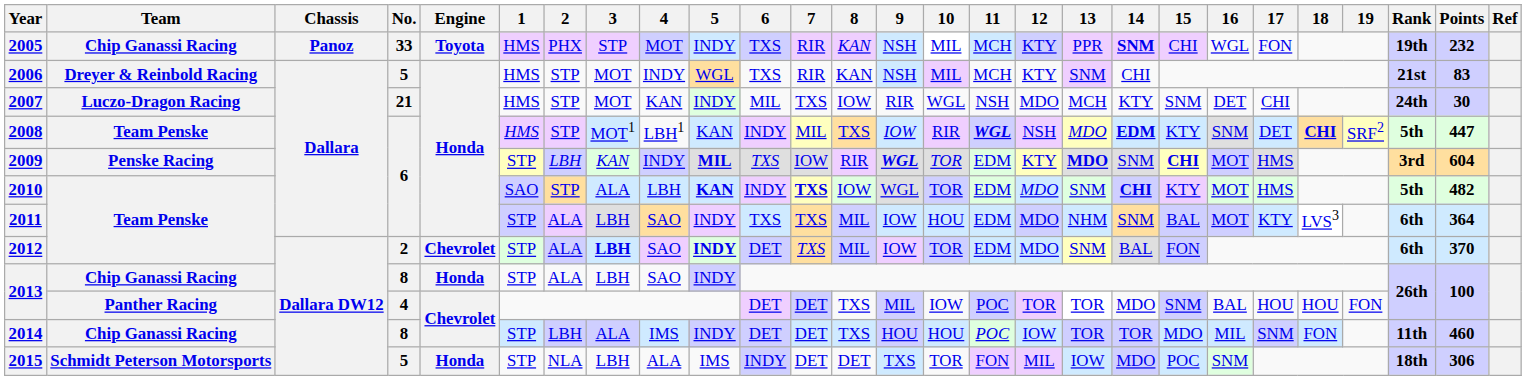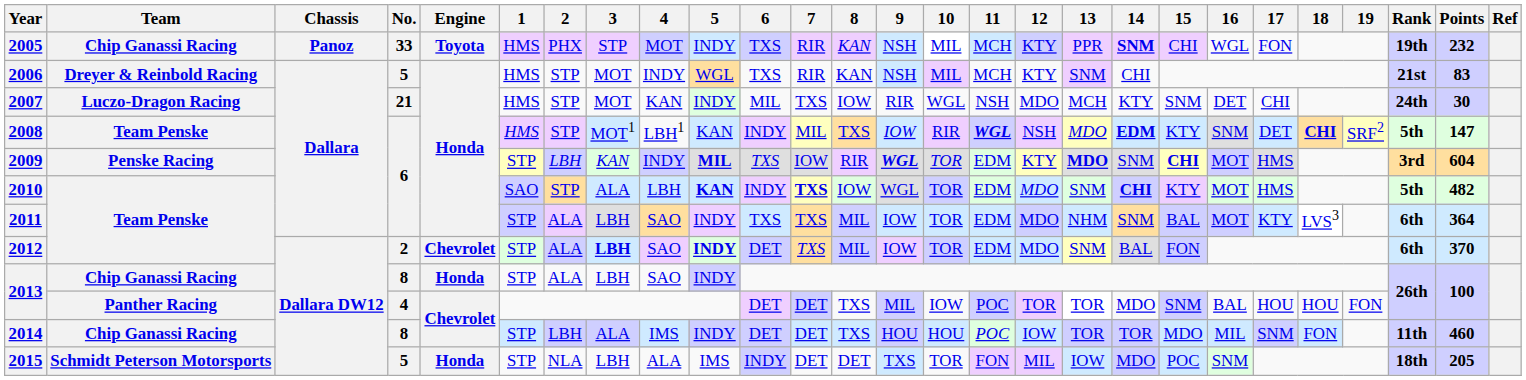 <table class="wikitable" style="text-align:center; font-size:85%">
 <tr>
 <th>Year</th>
 <th>Team</th>
 <th>Chassis</th>
 <th>No.</th>
 <th>Engine</th>
 <th>1</th>
 <th>2</th>
 <th>3</th>
 <th>4</th>
 <th>5</th>
 <th>6</th>
 <th>7</th>
 <th>8</th>
 <th>9</th>
 <th>10</th>
 <th>11</th>
 <th>12</th>
 <th>13</th>
 <th>14</th>
 <th>15</th>
 <th>16</th>
 <th>17</th>
 <th>18</th>
 <th>19</th>
 <th>Rank</th>
 <th>Points</th>
 <th>Ref</th>
 </tr>
 <tr>
 <th><a href='#'>2005</a></th>
 <th nowrap><a href='#'>Chip Ganassi Racing</a></th>
 <th><a href='#'>Panoz</a></th>
 <th>33</th>
 <th><a href='#'>Toyota</a></th>
 <td style="background:#EFCFFF;"><a href='#'>HMS</a><br></td>
 <td style="background:#EFCFFF;"><a href='#'>PHX</a><br></td>
 <td style="background:#EFCFFF;"><a href='#'>STP</a><br></td>
 <td style="background:#CFCFFF;"><a href='#'>MOT</a><br></td>
 <td style="background:#CFEAFF;"><a href='#'>INDY</a><br></td>
 <td style="background:#CFCFFF;"><a href='#'>TXS</a><br></td>
 <td style="background:#EFCFFF;"><a href='#'>RIR</a><br></td>
 <td style="background:#EFCFFF;"><em><a href='#'>KAN</a></em><br></td>
 <td style="background:#CFEAFF;"><a href='#'>NSH</a><br></td>
 <td style="background:#FFFFFF;"><a href='#'>MIL</a><br></td>
 <td style="background:#CFEAFF;"><a href='#'>MCH</a><br></td>
 <td style="background:#CFCFFF;"><a href='#'>KTY</a><br></td>
 <td style="background:#EFCFFF;"><a href='#'>PPR</a><br></td>
 <td style="background:#EFCFFF;"><strong><a href='#'>SNM</a></strong><br></td>
 <td style="background:#EFCFFF;"><a href='#'>CHI</a><br></td>
 <td><a href='#'>WGL</a></td>
 <td><a href='#'>FON</a></td>
 <td colspan=2></td>
 <th style="background:#CFCFFF;">19th</th>
 <th style="background:#CFCFFF;">232</th>
 <th></th>
 </tr>
 <tr>
 <th><a href='#'>2006</a></th>
 <th nowrap><a href='#'>Dreyer & Reinbold Racing</a></th>
 <th rowspan=6><a href='#'>Dallara</a></th>
 <th>5</th>
 <th rowspan=6><a href='#'>Honda</a></th>
 <td><a href='#'>HMS</a></td>
 <td><a href='#'>STP</a></td>
 <td><a href='#'>MOT</a></td>
 <td><a href='#'>INDY</a></td>
 <td style="background:#FFDF9F;"><a href='#'>WGL</a><br></td>
 <td><a href='#'>TXS</a></td>
 <td><a href='#'>RIR</a></td>
 <td><a href='#'>KAN</a></td>
 <td style="background:#CFEAFF;"><a href='#'>NSH</a><br></td>
 <td style="background:#EFCFFF;"><a href='#'>MIL</a><br></td>
 <td><a href='#'>MCH</a></td>
 <td><a href='#'>KTY</a></td>
 <td style="background:#EFCFFF;"><a href='#'>SNM</a><br></td>
 <td><a href='#'>CHI</a></td>
 <td colspan=5></td>
 <th style="background:#CFCFFF;">21st</th>
 <th style="background:#CFCFFF;">83</th>
 <th></th>
 </tr>
 <tr>
 <th><a href='#'>2007</a></th>
 <th nowrap><a href='#'>Luczo-Dragon Racing</a></th>
 <th>21</th>
 <td><a href='#'>HMS</a></td>
 <td><a href='#'>STP</a></td>
 <td><a href='#'>MOT</a></td>
 <td><a href='#'>KAN</a></td>
 <td style="background:#DFFFDF;"><a href='#'>INDY</a><br></td>
 <td><a href='#'>MIL</a></td>
 <td><a href='#'>TXS</a></td>
 <td><a href='#'>IOW</a></td>
 <td><a href='#'>RIR</a></td>
 <td><a href='#'>WGL</a></td>
 <td><a href='#'>NSH</a></td>
 <td><a href='#'>MDO</a></td>
 <td><a href='#'>MCH</a></td>
 <td><a href='#'>KTY</a></td>
 <td><a href='#'>SNM</a></td>
 <td><a href='#'>DET</a></td>
 <td><a href='#'>CHI</a></td>
 <td colspan=2></td>
 <th style="background:#CFCFFF;">24th</th>
 <th style="background:#CFCFFF;">30</th>
 <th></th>
 </tr>
 <tr>
 <th><a href='#'>2008</a></th>
 <th nowrap><a href='#'>Team Penske</a></th>
 <th rowspan=4>6</th>
 <td style="background:#EFCFFF;"><em><a href='#'>HMS</a></em><br></td>
 <td style="background:#EFCFFF;"><a href='#'>STP</a><br></td>
 <td style="background:#CFEAFF;"><a href='#'>MOT</a><sup>1</sup><br></td>
 <td><a href='#'>LBH</a><sup>1</sup></td>
 <td style="background:#CFEAFF;"><a href='#'>KAN</a><br></td>
 <td style="background:#EFCFFF;"><a href='#'>INDY</a><br></td>
 <td style="background:#FFFFBF;"><a href='#'>MIL</a><br></td>
 <td style="background:#FFDF9F;"><a href='#'>TXS</a><br></td>
 <td style="background:#CFEAFF;"><em><a href='#'>IOW</a></em><br></td>
 <td style="background:#EFCFFF;"><a href='#'>RIR</a><br></td>
 <td style="background:#CFCFFF;"><a href='#'><strong><em>WGL</em></strong></a><br></td>
 <td style="background:#EFCFFF;"><a href='#'>NSH</a><br></td>
 <td style="background:#FFFFBF;"><em><a href='#'>MDO</a></em><br></td>
 <td style="background:#CFEAFF;"><strong><a href='#'>EDM</a></strong><br></td>
 <td style="background:#CFEAFF;"><a href='#'>KTY</a><br></td>
 <td style="background:#DFDFDF;"><a href='#'>SNM</a><br></td>
 <td style="background:#CFEAFF;"><a href='#'>DET</a><br></td>
 <td style="background:#FFDF9F;"><strong><a href='#'>CHI</a></strong><br></td>
 <td style="background:#FFFFBF;"><a href='#'>SRF<sup>2</sup></a><br></td>
 <th style="background:#DFFFDF;">5th</th>
-<th style="background:#DFFFDF;">447</th>
+<th style="background:#DFFFDF;">147</th>
 <th></th>
 </tr>
 <tr>
 <th><a href='#'>2009</a></th>
 <th nowrap><a href='#'>Penske Racing</a></th>
 <td style="background:#FFFFBF;"><a href='#'>STP</a><br></td>
 <td style="background:#CFCFFF;"><em><a href='#'>LBH</a></em><br></td>
 <td style="background:#DFFFDF;"><em><a href='#'>KAN</a></em><br></td>
 <td style="background:#CFCFFF;"><a href='#'>INDY</a><br></td>
 <td style="background:#DFDFDF;"><strong><a href='#'>MIL</a></strong><br></td>
 <td style="background:#DFDFDF;"><em><a href='#'>TXS</a></em><br></td>
 <td style="background:#DFDFDF;"><a href='#'>IOW</a><br></td>
 <td style="background:#EFCFFF;"><a href='#'>RIR</a><br></td>
 <td style="background:#DFDFDF;"><a href='#'><strong><em>WGL</em></strong></a><br></td>
 <td style="background:#DFDFDF;"><em><a href='#'>TOR</a></em><br></td>
 <td style="background:#DFFFDF;"><a href='#'>EDM</a><br></td>
 <td style="background:#FFFFBF;"><a href='#'>KTY</a><br></td>
 <td style="background:#DFDFDF;"><strong><a href='#'>MDO</a></strong><br></td>
 <td style="background:#DFDFDF;"><a href='#'>SNM</a><br></td>
 <td style="background:#FFFFBF;"><strong><a href='#'>CHI</a></strong><br></td>
 <td style="background:#CFCFFF;"><a href='#'>MOT</a><br></td>
 <td style="background:#DFDFDF;"><a href='#'>HMS</a><br></td>
 <td colspan=2></td>
 <th style="background:#FFDF9F;">3rd</th>
 <th style="background:#FFDF9F;">604</th>
 <th></th>
 </tr>
 <tr>
 <th><a href='#'>2010</a></th>
 <th rowspan=3 nowrap><a href='#'>Team Penske</a></th>
 <td style="background:#CFCFFF;"><a href='#'>SAO</a><br></td>
 <td style="background:#FFDF9F;"><a href='#'>STP</a><br></td>
 <td style="background:#CFEAFF;"><a href='#'>ALA</a><br></td>
 <td style="background:#CFEAFF;"><a href='#'>LBH</a><br></td>
 <td style="background:#CFEAFF;"><strong><a href='#'>KAN</a></strong><br></td>
 <td style="background:#EFCFFF;"><a href='#'>INDY</a><br></td>
 <td style="background:#FFFFBF;"><strong><a href='#'>TXS</a></strong><br></td>
 <td style="background:#DFFFDF;"><a href='#'>IOW</a><br></td>
 <td style="background:#DFDFDF;"><a href='#'>WGL</a><br></td>
 <td style="background:#CFCFFF;"><a href='#'>TOR</a><br></td>
 <td style="background:#DFFFDF;"><a href='#'>EDM</a><br></td>
 <td style="background:#CFEAFF;"><em><a href='#'>MDO</a></em><br></td>
 <td style="background:#DFFFDF;"><a href='#'>SNM</a><br></td>
 <td style="background:#CFCFFF;"><strong><a href='#'>CHI</a></strong><br></td>
 <td style="background:#EFCFFF;"><a href='#'>KTY</a><br></td>
 <td style="background:#DFFFDF;"><a href='#'>MOT</a><br></td>
 <td style="background:#DFFFDF;"><a href='#'>HMS</a><br></td>
 <td colspan=2></td>
 <th style="background:#DFFFDF;">5th</th>
 <th style="background:#DFFFDF;">482</th>
 <th></th>
 </tr>
 <tr>
 <th><a href='#'>2011</a></th>
 <td style="background:#CFCFFF;"><a href='#'>STP</a><br></td>
 <td style="background:#EFCFFF;"><a href='#'>ALA</a><br></td>
 <td style="background:#DFDFDF;"><a href='#'>LBH</a><br></td>
 <td style="background:#FFDF9F;"><a href='#'>SAO</a><br></td>
 <td style="background:#EFCFFF;"><a href='#'>INDY</a><br></td>
 <td style="background:#CFEAFF;"><a href='#'>TXS</a><br></td>
 <td style="background:#FFDF9F;"><a href='#'>TXS</a><br></td>
 <td style="background:#CFCFFF;"><a href='#'>MIL</a><br></td>
 <td style="background:#CFEAFF;"><a href='#'>IOW</a><br></td>
-<td style="background:#CFEAFF;"><a href='#'>HOU</a><br></td>
+<td style="background:#CFEAFF;"><a href='#'>TOR</a><br></td>
 <td style="background:#CFEAFF;"><a href='#'>EDM</a><br></td>
 <td style="background:#CFCFFF;"><a href='#'>MDO</a><br></td>
 <td style="background:#CFEAFF;"><a href='#'>NHM</a><br></td>
 <td style="background:#FFDF9F;"><a href='#'>SNM</a><br></td>
 <td style="background:#CFCFFF;"><a href='#'>BAL</a><br></td>
 <td style="background:#CFCFFF;"><a href='#'>MOT</a><br></td>
 <td style="background:#CFEAFF;"><a href='#'>KTY</a><br></td>
 <td style="background:#FFFFFF;"><a href='#'>LVS</a><sup>3</sup><br></td>
 <td></td>
 <th style="background:#CFEAFF;">6th</th>
 <th style="background:#CFEAFF;">364</th>
 <th></th>
 </tr>
 <tr>
 <th><a href='#'>2012</a></th>
 <th rowspan=5 nowrap><a href='#'>Dallara DW12</a></th>
 <th>2</th>
 <th><a href='#'>Chevrolet</a></th>
 <td style="background:#DFFFDF;"><a href='#'>STP</a><br></td>
 <td style="background:#CFCFFF;"><a href='#'>ALA</a><br></td>
 <td style="background:#CFEAFF;"><strong><a href='#'>LBH</a></strong><br></td>
 <td style="background:#EFCFFF;"><a href='#'>SAO</a><br></td>
 <td style="background:#DFFFDF;"><strong><a href='#'>INDY</a></strong><br></td>
 <td style="background:#CFCFFF;"><a href='#'>DET</a><br></td>
 <td style="background:#FFDF9F;"><em><a href='#'>TXS</a></em><br></td>
 <td style="background:#CFCFFF;"><a href='#'>MIL</a><br></td>
 <td style="background:#EFCFFF;"><a href='#'>IOW</a><br></td>
 <td style="background:#CFCFFF;"><a href='#'>TOR</a><br></td>
 <td style="background:#CFEAFF;"><a href='#'>EDM</a><br></td>
 <td style="background:#CFEAFF;"><a href='#'>MDO</a><br></td>
 <td style="background:#FFFFBF;"><a href='#'>SNM</a><br></td>
 <td style="background:#DFDFDF;"><a href='#'>BAL</a><br></td>
 <td style="background:#CFCFFF;"><a href='#'>FON</a><br></td>
 <td colspan=4></td>
 <th style="background:#CFEAFF;">6th</th>
 <th style="background:#CFEAFF;">370</th>
 <th></th>
 </tr>
 <tr>
 <th rowspan=2><a href='#'>2013</a></th>
 <th nowrap><a href='#'>Chip Ganassi Racing</a></th>
 <th>8</th>
 <th><a href='#'>Honda</a></th>
 <td><a href='#'>STP</a></td>
 <td><a href='#'>ALA</a></td>
 <td><a href='#'>LBH</a></td>
 <td><a href='#'>SAO</a></td>
 <td style="background:#CFCFFF;"><a href='#'>INDY</a><br></td>
 <td colspan=14></td>
 <th rowspan=2 style="background:#CFCFFF;">26th</th>
 <th rowspan=2 style="background:#CFCFFF;">100</th>
 <th rowspan=2></th>
 </tr>
 <tr>
 <th nowrap><a href='#'>Panther Racing</a></th>
 <th>4</th>
 <th rowspan=2><a href='#'>Chevrolet</a></th>
 <td colspan=5></td>
 <td style="background:#EFCFFF;"><a href='#'>DET</a><br></td>
 <td style="background:#CFCFFF;"><a href='#'>DET</a><br></td>
 <td><a href='#'>TXS</a></td>
 <td style="background:#CFCFFF;"><a href='#'>MIL</a><br></td>
 <td><a href='#'>IOW</a></td>
 <td style="background:#CFCFFF;"><a href='#'>POC</a><br></td>
 <td style="background:#EFCFFF;"><a href='#'>TOR</a><br></td>
 <td style="background:#FFFFFF;"><a href='#'>TOR</a><br></td>
 <td><a href='#'>MDO</a></td>
 <td style="background:#CFCFFF;"><a href='#'>SNM</a><br></td>
 <td><a href='#'>BAL</a></td>
 <td><a href='#'>HOU</a></td>
 <td><a href='#'>HOU</a></td>
 <td><a href='#'>FON</a></td>
 </tr>
 <tr>
 <th><a href='#'>2014</a></th>
 <th nowrap><a href='#'>Chip Ganassi Racing</a></th>
 <th>8</th>
 <td style="background:#CFEAFF;"><a href='#'>STP</a><br></td>
 <td style="background:#CFCFFF;"><a href='#'>LBH</a><br></td>
 <td style="background:#CFCFFF;"><a href='#'>ALA</a><br></td>
 <td style="background:#CFEAFF;"><a href='#'>IMS</a><br></td>
 <td style="background:#CFCFFF;"><a href='#'>INDY</a><br></td>
 <td style="background:#CFCFFF;"><a href='#'>DET</a><br></td>
 <td style="background:#CFEAFF;"><a href='#'>DET</a><br></td>
 <td style="background:#CFEAFF;"><a href='#'>TXS</a><br></td>
 <td style="background:#CFCFFF;"><a href='#'>HOU</a><br></td>
 <td style="background:#CFEAFF;"><a href='#'>HOU</a><br></td>
 <td style="background:#DFFFDF;"><em><a href='#'>POC</a></em><br></td>
 <td style="background:#CFEAFF;"><a href='#'>IOW</a><br></td>
 <td style="background:#CFCFFF;"><a href='#'>TOR</a><br></td>
 <td style="background:#CFCFFF;"><a href='#'>TOR</a><br></td>
 <td style="background:#CFEAFF;"><a href='#'>MDO</a><br></td>
 <td style="background:#CFEAFF;"><a href='#'>MIL</a><br></td>
 <td style="background:#CFCFFF;"><a href='#'>SNM</a><br></td>
 <td style="background:#CFEAFF;"><a href='#'>FON</a><br></td>
 <td></td>
 <th style="background:#CFCFFF;">11th</th>
 <th style="background:#CFCFFF;">460</th>
 <th></th>
 </tr>
 <tr>
 <th><a href='#'>2015</a></th>
 <th nowrap><a href='#'>Schmidt Peterson Motorsports</a></th>
 <th>5</th>
 <th><a href='#'>Honda</a></th>
 <td><a href='#'>STP</a></td>
 <td><a href='#'>NLA</a></td>
 <td><a href='#'>LBH</a></td>
 <td><a href='#'>ALA</a></td>
 <td><a href='#'>IMS</a></td>
 <td style="background:#CFCFFF;"><a href='#'>INDY</a><br></td>
 <td style="background:#;"><a href='#'>DET</a></td>
 <td style="background:#;"><a href='#'>DET</a></td>
 <td style="background:#CFEAFF;"><a href='#'>TXS</a><br></td>
 <td style="background:#;"><a href='#'>TOR</a></td>
 <td style="background:#EFCFFF;"><a href='#'>FON</a><br></td>
 <td style="background:#EFCFFF;"><a href='#'>MIL</a><br></td>
 <td style="background:#CFEAFF;"><a href='#'>IOW</a><br></td>
 <td style="background:#CFCFFF;"><a href='#'>MDO</a><br></td>
 <td style="background:#CFEAFF;"><a href='#'>POC</a><br></td>
 <td style="background:#DFFFDF;"><a href='#'>SNM</a><br></td>
 <td colspan=3></td>
 <th style="background:#CFCFFF;">18th</th>
-<th style="background:#CFCFFF;">306</th>
+<th style="background:#CFCFFF;">205</th>
 <th></th>
 </tr>
 </table>
